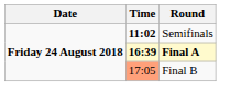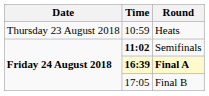 <table class="wikitable">
 <tr>
 <th>Date</th>
 <th>Time</th>
 <th>Round</th>
+</tr>
+<tr>
+<td>Thursday 23 August 2018</td>
+<td>10:59</td>
+<td>Heats</td>
 </tr>
 <tr>
 <td rowspan=3><strong>Friday 24 August 2018</strong></td>
 <td><strong>11:02</strong></td>
 <td>Semifinals</td>
 </tr>
 <tr>
 <td style=background:lemonchiffon><strong>16:39</strong></td>
 <td style=background:lemonchiffon><strong>Final A</strong></td>
 </tr>
 <tr>
-<td style="background: lightsalmon;">17:05</td>
+<td>17:05</td>
 <td>Final B</td>
 </tr>
 </table>
